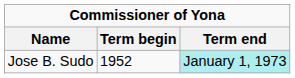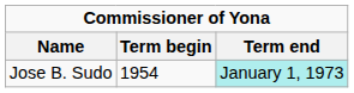 <table class="wikitable">
 <tr>
 <td colspan="4" align=center><strong>Commissioner of Yona</strong></td>
 </tr>
 <tr>
 <th>Name</th>
 <th>Term begin</th>
 <th>Term end</th>
 </tr>
 <tr>
 <td>Jose B. Sudo</td>
-<td>1952</td>
+<td>1954</td>
 <td style="background: paleturquoise;">January 1, 1973</td>
 </tr>
 </table>
